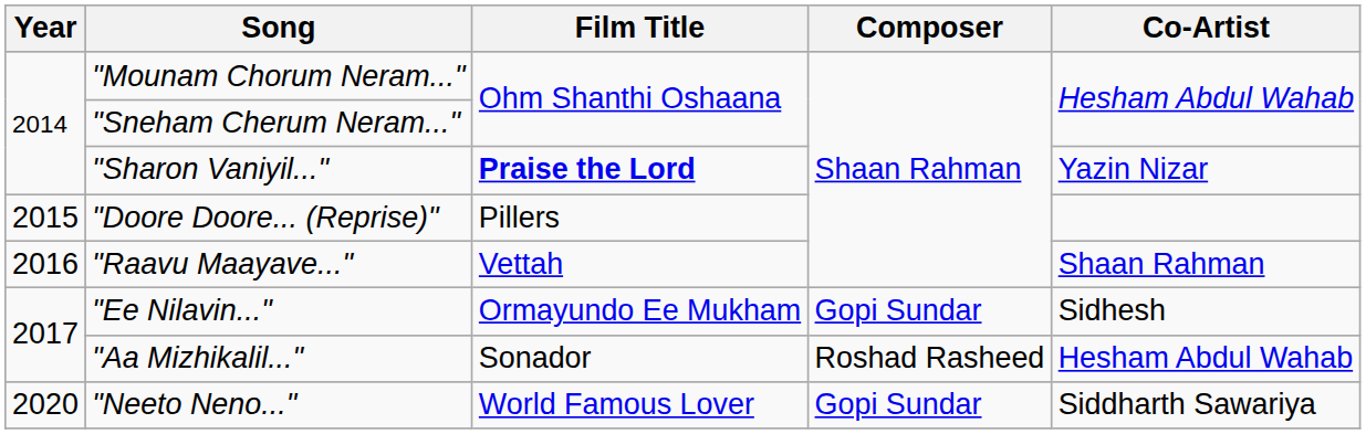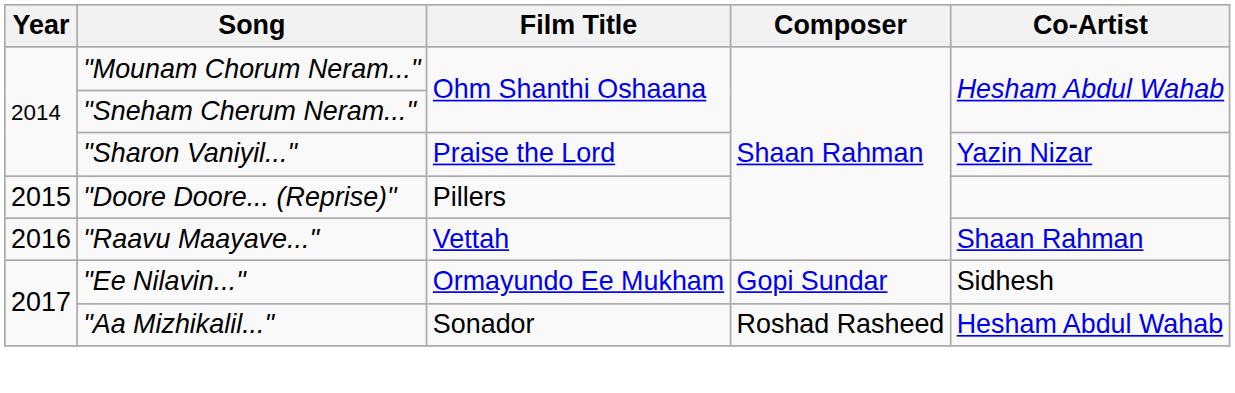 <table class="wikitable sortable">
 <tr>
 <th>Year</th>
 <th>Song</th>
 <th>Film Title</th>
 <th>Composer</th>
 <th>Co-Artist</th>
 </tr>
 <tr>
 <td rowspan="3"><small>2014</small></td>
 <td><em>"Mounam Chorum Neram..."</em></td>
 <td rowspan="2"><a href='#'>Ohm Shanthi Oshaana</a></td>
 <td rowspan="5"><a href='#'>Shaan Rahman</a></td>
 <td rowspan="2"><em><a href='#'>Hesham Abdul Wahab</a></em></td>
 </tr>
 <tr>
 <td><em>"Sneham Cherum Neram..."</em></td>
 </tr>
 <tr>
 <td><em>"Sharon Vaniyil..."</em></td>
-<td><strong><a href='#'>Praise the Lord</a></strong></td>
+<td><a href='#'>Praise the Lord</a></td>
 <td><a href='#'>Yazin Nizar</a></td>
 </tr>
 <tr>
 <td>2015</td>
 <td><em>"Doore Doore... (Reprise)"</em></td>
 <td>Pillers</td>
 <td></td>
 </tr>
 <tr>
 <td>2016</td>
 <td><em>"Raavu Maayave..."</em></td>
 <td><a href='#'>Vettah</a></td>
 <td><a href='#'>Shaan Rahman</a></td>
 </tr>
 <tr>
 <td rowspan="2">2017</td>
 <td><em>"Ee Nilavin..."</em></td>
 <td><a href='#'>Ormayundo Ee Mukham</a></td>
 <td><a href='#'>Gopi Sundar</a></td>
 <td>Sidhesh</td>
 </tr>
 <tr>
 <td><em>"Aa Mizhikalil..."</em></td>
 <td>Sonador</td>
 <td>Roshad Rasheed</td>
 <td><a href='#'>Hesham Abdul Wahab</a></td>
 </tr>
-<tr>
-<td>2020</td>
-<td><em>"Neeto Neno..."</em></td>
-<td><a href='#'>World Famous Lover</a></td>
-<td><a href='#'>Gopi Sundar</a></td>
-<td>Siddharth Sawariya</td>
-</tr>
 </table>
